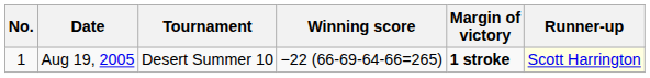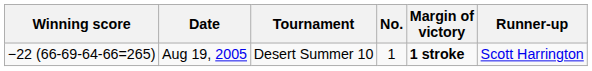 <table class="wikitable" style="font-size:95%;">
 <tr>
-<th>No.</th>
+<th>Winning score</th>
 <th>Date</th>
 <th>Tournament</th>
-<th>Winning score</th>
+<th>No.</th>
 <th>Margin of<br>victory</th>
 <th>Runner-up</th>
 </tr>
 <tr>
-<td align=center>1</td>
+<td>−22 (66-69-64-66=265)</td>
 <td align=right>Aug 19, <a href='#'>2005</a></td>
 <td>Desert Summer 10</td>
-<td>−22 (66-69-64-66=265)</td>
+<td align=center>1</td>
 <td><strong>1 stroke</strong></td>
-<td style="background: lightyellow;"> <a href='#'>Scott Harrington</a></td>
+<td> <a href='#'>Scott Harrington</a></td>
 </tr>
 </table>
